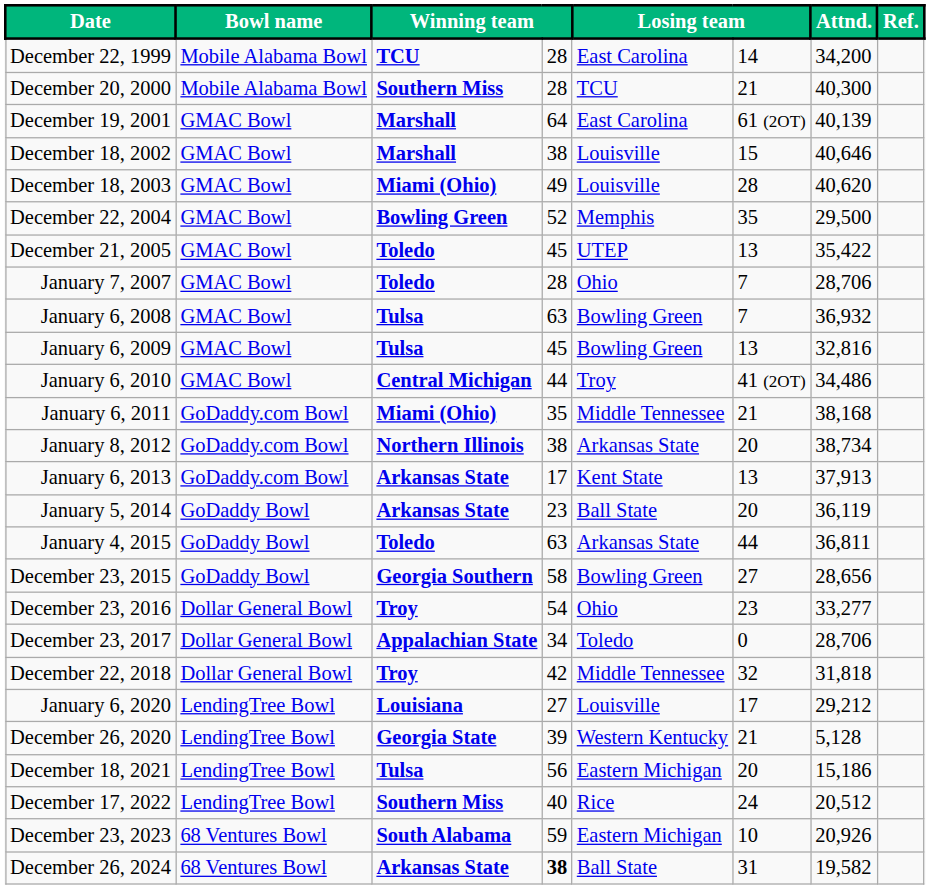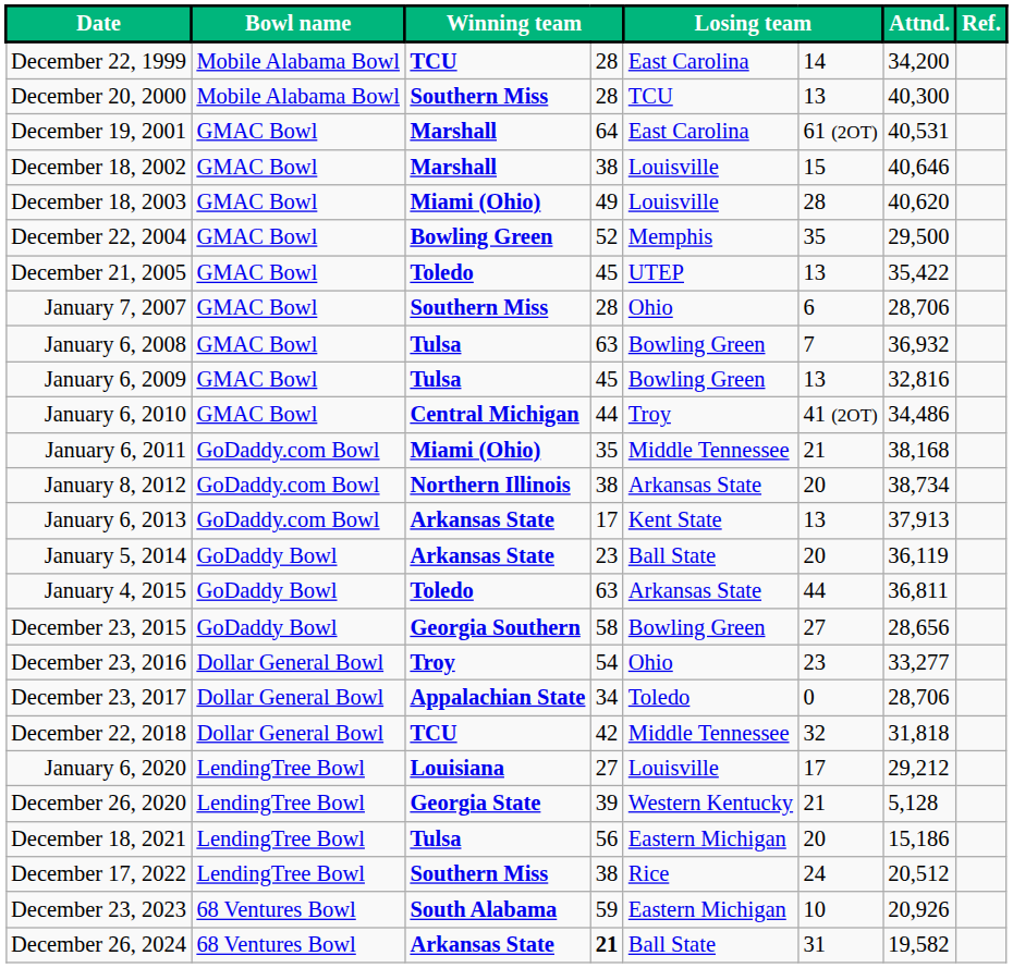 <table class="wikitable">
 <tr>
 <th style="background:#00B67C; color:#ffffff; border: 2px solid #000000;">Date</th>
 <th style="background:#00B67C; color:#ffffff; border: 2px solid #000000;">Bowl name</th>
 <th style="background:#00B67C; color:#ffffff; border: 2px solid #000000;" colspan=2>Winning team</th>
 <th style="background:#00B67C; color:#ffffff; border: 2px solid #000000;" colspan=2>Losing team</th>
 <th style="background:#00B67C; color:#ffffff; border: 2px solid #000000;">Attnd.</th>
 <th style="background:#00B67C; color:#ffffff; border: 2px solid #000000;">Ref.</th>
 </tr>
 <tr>
 <td>December 22, 1999</td>
 <td><a href='#'>Mobile Alabama Bowl</a></td>
 <td><a href='#'><strong>TCU</strong></a></td>
 <td>28</td>
 <td><a href='#'>East Carolina</a></td>
 <td>14</td>
 <td>34,200</td>
 <td></td>
 </tr>
 <tr>
 <td>December 20, 2000</td>
 <td><a href='#'>Mobile Alabama Bowl</a></td>
 <td><a href='#'><strong>Southern Miss</strong></a></td>
 <td>28</td>
 <td><a href='#'>TCU</a></td>
-<td>21</td>
+<td>13</td>
 <td>40,300</td>
 <td></td>
 </tr>
 <tr>
 <td>December 19, 2001</td>
 <td><a href='#'>GMAC Bowl</a></td>
 <td><a href='#'><strong>Marshall</strong></a></td>
 <td>64</td>
 <td><a href='#'>East Carolina</a></td>
 <td>61 <small>(2OT)</small></td>
-<td>40,139</td>
+<td>40,531</td>
 <td></td>
 </tr>
 <tr>
 <td>December 18, 2002</td>
 <td><a href='#'>GMAC Bowl</a></td>
 <td><a href='#'><strong>Marshall</strong></a></td>
 <td>38</td>
 <td><a href='#'>Louisville</a></td>
 <td>15</td>
 <td>40,646</td>
 <td></td>
 </tr>
 <tr>
 <td>December 18, 2003</td>
 <td><a href='#'>GMAC Bowl</a></td>
 <td><a href='#'><strong>Miami (Ohio)</strong></a></td>
 <td>49</td>
 <td><a href='#'>Louisville</a></td>
 <td>28</td>
 <td>40,620</td>
 <td></td>
 </tr>
 <tr>
 <td>December 22, 2004</td>
 <td><a href='#'>GMAC Bowl</a></td>
 <td><a href='#'><strong>Bowling Green</strong></a></td>
 <td>52</td>
 <td><a href='#'>Memphis</a></td>
 <td>35</td>
 <td>29,500</td>
 <td></td>
 </tr>
 <tr>
 <td>December 21, 2005</td>
 <td><a href='#'>GMAC Bowl</a></td>
 <td><a href='#'><strong>Toledo</strong></a></td>
 <td>45</td>
 <td><a href='#'>UTEP</a></td>
 <td>13</td>
 <td>35,422</td>
 <td></td>
 </tr>
 <tr>
 <td align=right>January 7, 2007</td>
 <td><a href='#'>GMAC Bowl</a></td>
-<td><a href='#'><strong>Toledo</strong></a></td>
+<td><a href='#'><strong>Southern Miss</strong></a></td>
 <td>28</td>
 <td><a href='#'>Ohio</a></td>
-<td>7</td>
+<td>6</td>
 <td>28,706</td>
 <td></td>
 </tr>
 <tr>
 <td align=right>January 6, 2008</td>
 <td><a href='#'>GMAC Bowl</a></td>
 <td><a href='#'><strong>Tulsa</strong></a></td>
 <td>63</td>
 <td><a href='#'>Bowling Green</a></td>
 <td>7</td>
 <td>36,932</td>
 <td></td>
 </tr>
 <tr>
 <td align=right>January 6, 2009</td>
 <td><a href='#'>GMAC Bowl</a></td>
 <td><a href='#'><strong>Tulsa</strong></a></td>
 <td>45</td>
 <td><a href='#'>Bowling Green</a></td>
 <td>13</td>
 <td>32,816</td>
 <td></td>
 </tr>
 <tr>
 <td align=right>January 6, 2010</td>
 <td><a href='#'>GMAC Bowl</a></td>
 <td><a href='#'><strong>Central Michigan</strong></a></td>
 <td>44</td>
 <td><a href='#'>Troy</a></td>
 <td>41 <small>(2OT)</small></td>
 <td>34,486</td>
 <td></td>
 </tr>
 <tr>
 <td align=right>January 6, 2011</td>
 <td><a href='#'>GoDaddy.com Bowl</a></td>
 <td><a href='#'><strong>Miami (Ohio)</strong></a></td>
 <td>35</td>
 <td><a href='#'>Middle Tennessee</a></td>
 <td>21</td>
 <td>38,168</td>
 <td></td>
 </tr>
 <tr>
 <td align=right>January 8, 2012</td>
 <td><a href='#'>GoDaddy.com Bowl</a></td>
 <td><a href='#'><strong>Northern Illinois</strong></a></td>
 <td>38</td>
 <td><a href='#'>Arkansas State</a></td>
 <td>20</td>
 <td>38,734</td>
 <td></td>
 </tr>
 <tr>
 <td align=right>January 6, 2013</td>
 <td><a href='#'>GoDaddy.com Bowl</a></td>
 <td><a href='#'><strong>Arkansas State</strong></a></td>
 <td>17</td>
 <td><a href='#'>Kent State</a></td>
 <td>13</td>
 <td>37,913</td>
 <td></td>
 </tr>
 <tr>
 <td align=right>January 5, 2014</td>
 <td><a href='#'>GoDaddy Bowl</a></td>
 <td><a href='#'><strong>Arkansas State</strong></a></td>
 <td>23</td>
 <td><a href='#'>Ball State</a></td>
 <td>20</td>
 <td>36,119</td>
 <td></td>
 </tr>
 <tr>
 <td align=right>January 4, 2015</td>
 <td><a href='#'>GoDaddy Bowl</a></td>
 <td><a href='#'><strong>Toledo</strong></a></td>
 <td>63</td>
 <td><a href='#'>Arkansas State</a></td>
 <td>44</td>
 <td>36,811</td>
 <td></td>
 </tr>
 <tr>
 <td>December 23, 2015</td>
 <td><a href='#'>GoDaddy Bowl</a></td>
 <td><a href='#'><strong>Georgia Southern</strong></a></td>
 <td>58</td>
 <td><a href='#'>Bowling Green</a></td>
 <td>27</td>
 <td>28,656</td>
 <td></td>
 </tr>
 <tr>
 <td>December 23, 2016</td>
 <td><a href='#'>Dollar General Bowl</a></td>
 <td><a href='#'><strong>Troy</strong></a></td>
 <td>54</td>
 <td><a href='#'>Ohio</a></td>
 <td>23</td>
 <td>33,277</td>
 <td></td>
 </tr>
 <tr>
 <td>December 23, 2017</td>
 <td><a href='#'>Dollar General Bowl</a></td>
 <td><a href='#'><strong>Appalachian State</strong></a></td>
 <td>34</td>
 <td><a href='#'>Toledo</a></td>
 <td>0</td>
 <td>28,706</td>
 <td></td>
 </tr>
 <tr>
 <td>December 22, 2018</td>
 <td><a href='#'>Dollar General Bowl</a></td>
-<td><a href='#'><strong>Troy</strong></a></td>
+<td><a href='#'><strong>TCU</strong></a></td>
 <td>42</td>
 <td><a href='#'>Middle Tennessee</a></td>
 <td>32</td>
 <td>31,818</td>
 <td></td>
 </tr>
 <tr>
 <td align=right>January 6, 2020</td>
 <td><a href='#'>LendingTree Bowl</a></td>
 <td><strong><a href='#'>Louisiana</a></strong></td>
 <td>27</td>
 <td><a href='#'>Louisville</a></td>
 <td>17</td>
 <td>29,212</td>
 <td></td>
 </tr>
 <tr>
 <td>December 26, 2020</td>
 <td><a href='#'>LendingTree Bowl</a></td>
 <td><strong><a href='#'>Georgia State</a></strong></td>
 <td>39</td>
 <td><a href='#'>Western Kentucky</a></td>
 <td>21</td>
 <td>5,128</td>
 <td></td>
 </tr>
 <tr>
 <td>December 18, 2021</td>
 <td><a href='#'>LendingTree Bowl</a></td>
 <td><a href='#'><strong>Tulsa</strong></a></td>
 <td>56</td>
 <td><a href='#'>Eastern Michigan</a></td>
 <td>20</td>
 <td>15,186</td>
 <td></td>
 </tr>
 <tr>
 <td>December 17, 2022</td>
 <td><a href='#'>LendingTree Bowl</a></td>
 <td><strong><a href='#'>Southern Miss</a></strong></td>
-<td>40</td>
+<td>38</td>
 <td><a href='#'>Rice</a></td>
 <td>24</td>
 <td>20,512</td>
 <td></td>
 </tr>
 <tr>
 <td>December 23, 2023</td>
 <td><a href='#'>68 Ventures Bowl</a></td>
 <td><strong><a href='#'>South Alabama</a></strong></td>
 <td>59</td>
 <td><a href='#'>Eastern Michigan</a></td>
 <td>10</td>
 <td>20,926</td>
 <td></td>
 </tr>
 <tr>
 <td>December 26, 2024</td>
 <td><a href='#'>68 Ventures Bowl</a></td>
 <td><strong><a href='#'>Arkansas State</a></strong></td>
-<td><strong>38</strong></td>
+<td><strong>21</strong></td>
 <td><a href='#'>Ball State</a></td>
 <td>31</td>
 <td>19,582</td>
 <td></td>
 </tr>
 </table>
